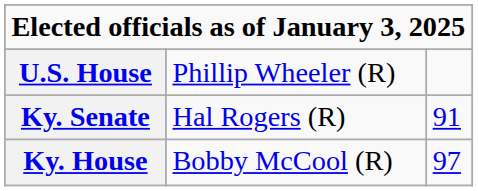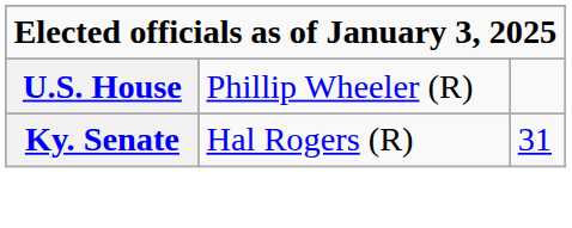 <table class=wikitable>
 <tr>
 <td colspan="3"><strong>Elected officials as of January 3, 2025</strong></td>
 </tr>
 <tr>
 <th scope=row><a href='#'>U.S. House</a></th>
 <td><a href='#'>Phillip Wheeler</a> (R)</td>
 <td></td>
 </tr>
 <tr>
 <th scope=row><a href='#'>Ky. Senate</a></th>
 <td><a href='#'>Hal Rogers</a> (R)</td>
-<td><a href='#'>91</a></td>
-</tr>
-<tr>
-<th scope=row><a href='#'>Ky. House</a></th>
-<td><a href='#'>Bobby McCool</a> (R)</td>
-<td><a href='#'>97</a></td>
+<td><a href='#'>31</a></td>
 </tr>
 </table>
